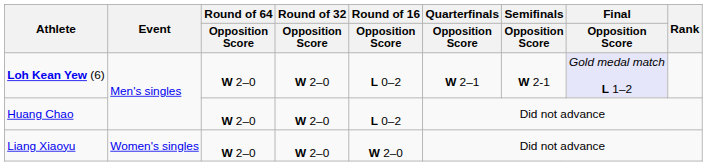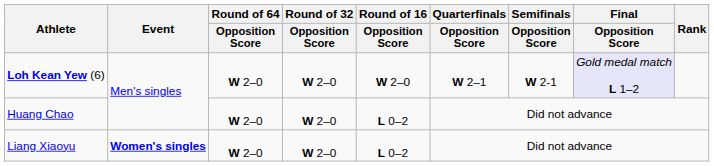 <table class=wikitable style="font-size:90%">
 <tr>
 <th rowspan="2">Athlete</th>
 <th rowspan="2">Event</th>
 <th>Round of 64</th>
 <th>Round of 32</th>
 <th>Round of 16</th>
 <th>Quarterfinals</th>
 <th>Semifinals</th>
 <th>Final</th>
 <th rowspan=2>Rank</th>
 </tr>
 <tr style="font-size:95%">
 <th>Opposition<br>Score</th>
 <th>Opposition<br>Score</th>
 <th>Opposition<br>Score</th>
 <th>Opposition<br>Score</th>
 <th>Opposition<br>Score</th>
 <th>Opposition<br>Score</th>
 </tr>
 <tr align=center>
 <td align=left><strong><a href='#'>Loh Kean Yew</a></strong> (6)</td>
 <td align=left rowspan=2><a href='#'>Men's singles</a></td>
 <td><br><strong>W</strong> 2–0</td>
 <td><br><strong>W</strong> 2–0</td>
-<td><br><strong>L</strong> 0–2</td>
+<td><br><strong>W</strong> 2–0</td>
 <td><br><strong>W</strong> 2–1</td>
 <td><br><strong>W</strong> 2-1</td>
 <td style="background: lavender;"><em>Gold medal match</em><br><br><strong>L</strong> 1–2</td>
 <td></td>
 </tr>
 <tr align=center>
 <td align=left><a href='#'>Huang Chao</a></td>
 <td><br><strong>W</strong> 2–0</td>
 <td><br><strong>W</strong> 2–0</td>
 <td><br><strong>L</strong> 0–2</td>
 <td colspan=4>Did not advance</td>
 </tr>
 <tr align=center>
 <td align=left><a href='#'>Liang Xiaoyu</a></td>
-<td align=left><a href='#'>Women's singles</a></td>
+<td align=left><strong><a href='#'>Women's singles</a></strong></td>
 <td><br><strong>W</strong> 2–0</td>
 <td><br><strong>W</strong> 2–0</td>
-<td><br><strong>W</strong> 2–0</td>
+<td><br><strong>L</strong> 0–2</td>
 <td colspan=4>Did not advance</td>
 </tr>
 </table>
